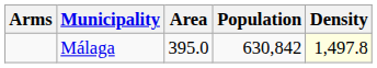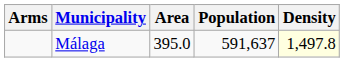 <table class="wikitable">
 <tr>
 <th>Arms</th>
 <th><a href='#'>Municipality</a></th>
 <th>Area</th>
 <th>Population</th>
 <th>Density</th>
 </tr>
 <tr>
 <td></td>
 <td><a href='#'>Málaga</a></td>
 <td align="right">395.0</td>
-<td align="right">630,842</td>
+<td align="right">591,637</td>
 <td align="right" style="background: lightyellow;">1,497.8</td>
 </tr>
 </table>
